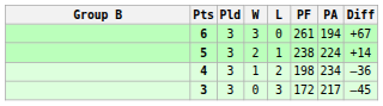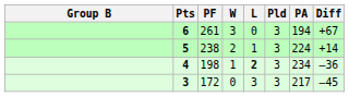 <table class=wikitable style="text-align:center">
 <tr>
 <th width=200>Group B</th>
 <th width=20>Pts</th>
-<th width=20>Pld</th>
+<th width=20>PF</th>
 <th width=20>W</th>
 <th width=20>L</th>
-<th width=20>PF</th>
+<th width=20>Pld</th>
 <th width=20>PA</th>
 <th width=20>Diff</th>
 </tr>
 <tr style="background:#bbffbb">
 <td style="text-align:left"></td>
 <td><strong>6</strong></td>
-<td>3</td>
+<td>261</td>
 <td>3</td>
 <td>0</td>
-<td>261</td>
+<td>3</td>
 <td>194</td>
 <td>+67</td>
 </tr>
 <tr style="background:#bbffbb">
 <td style="text-align:left"></td>
 <td><strong>5</strong></td>
-<td>3</td>
+<td>238</td>
 <td>2</td>
 <td>1</td>
-<td>238</td>
+<td>3</td>
 <td>224</td>
 <td>+14</td>
 </tr>
 <tr style="background:#ddffdd">
 <td style="text-align:left"></td>
 <td><strong>4</strong></td>
+<td>198</td>
+<td>1</td>
+<td><strong>2</strong></td>
 <td>3</td>
-<td>1</td>
-<td>2</td>
-<td>198</td>
 <td>234</td>
 <td>–36</td>
 </tr>
 <tr style="background:#ddffdd">
 <td style="text-align:left"></td>
 <td><strong>3</strong></td>
-<td>3</td>
+<td>172</td>
 <td>0</td>
 <td>3</td>
-<td>172</td>
+<td>3</td>
 <td>217</td>
 <td>–45</td>
 </tr>
 </table>
